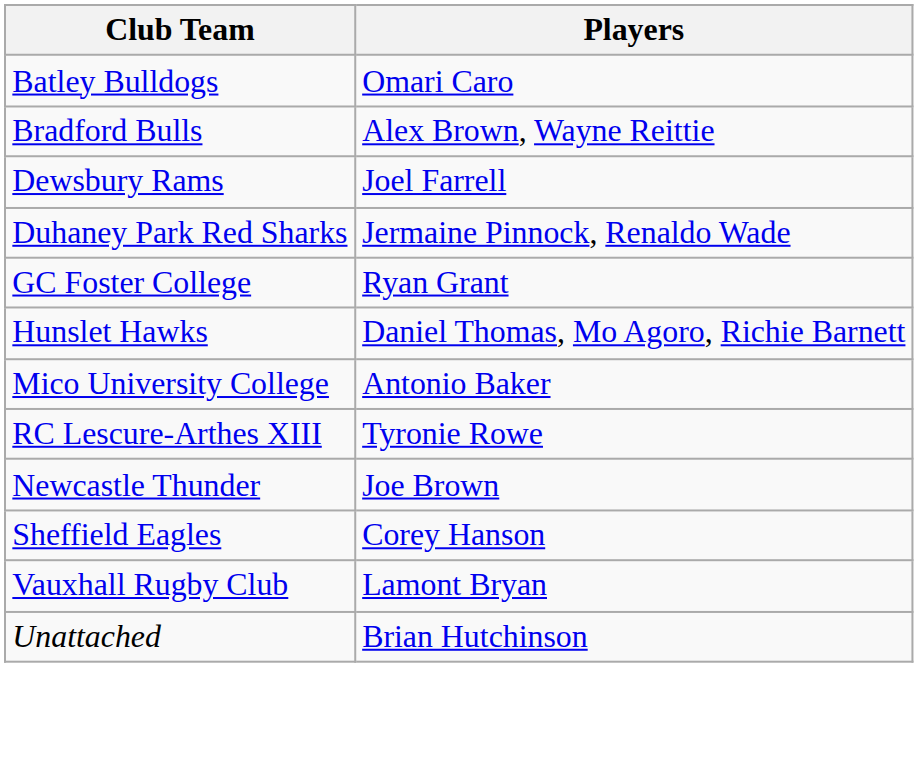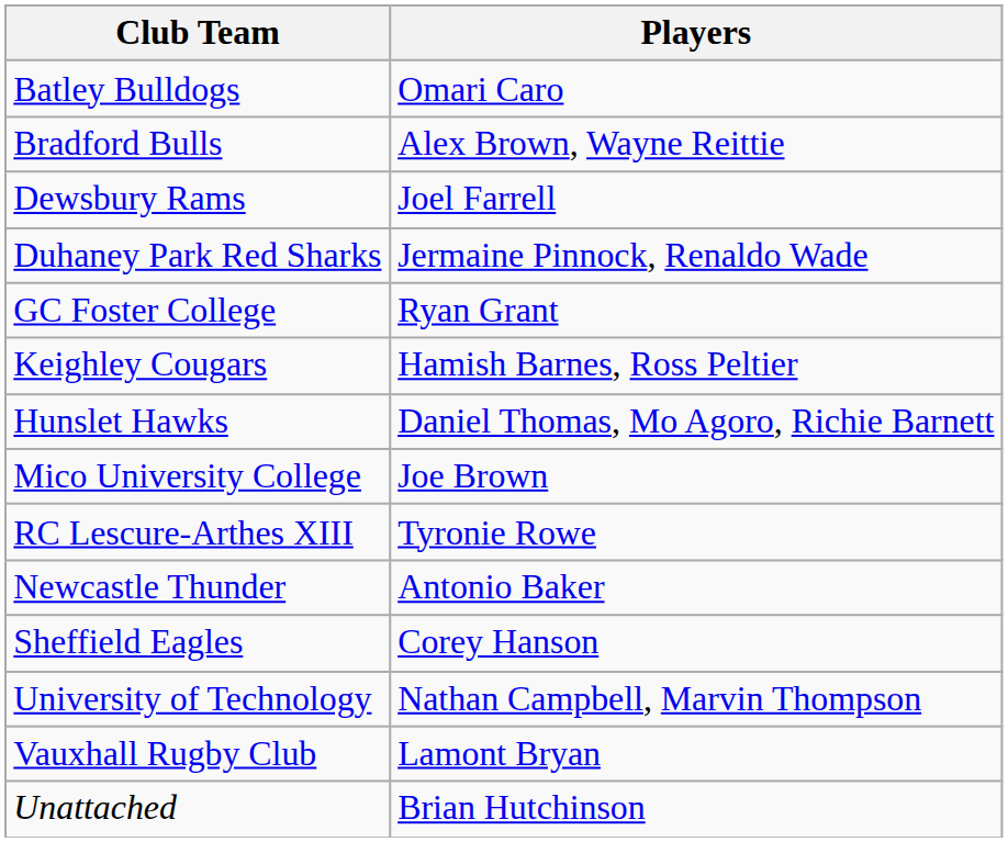 <table class="wikitable">
 <tr>
 <th>Club Team</th>
 <th>Players</th>
 </tr>
 <tr>
 <td> <a href='#'>Batley Bulldogs</a></td>
 <td> <a href='#'>Omari Caro</a></td>
 </tr>
 <tr>
 <td> <a href='#'>Bradford Bulls</a></td>
 <td> <a href='#'>Alex Brown</a>, <a href='#'>Wayne Reittie</a></td>
 </tr>
 <tr>
 <td> <a href='#'>Dewsbury Rams</a></td>
 <td> <a href='#'>Joel Farrell</a></td>
 </tr>
 <tr>
 <td> <a href='#'>Duhaney Park Red Sharks</a></td>
 <td><a href='#'>Jermaine Pinnock</a>, <a href='#'>Renaldo Wade</a></td>
 </tr>
 <tr>
 <td> <a href='#'>GC Foster College</a></td>
 <td><a href='#'>Ryan Grant</a></td>
 </tr>
 <tr>
+<td> <a href='#'>Keighley Cougars</a></td>
+<td> <a href='#'>Hamish Barnes</a>, <a href='#'>Ross Peltier</a></td>
+</tr>
+<tr>
 <td> <a href='#'>Hunslet Hawks</a></td>
 <td> <a href='#'>Daniel Thomas</a>, <a href='#'>Mo Agoro</a>, <a href='#'>Richie Barnett</a></td>
 </tr>
 <tr>
 <td> <a href='#'>Mico University College</a></td>
-<td><a href='#'>Antonio Baker</a></td>
+<td> <a href='#'>Joe Brown</a></td>
 </tr>
 <tr>
 <td> <a href='#'>RC Lescure-Arthes XIII</a></td>
 <td><a href='#'>Tyronie Rowe</a></td>
 </tr>
 <tr>
 <td> <a href='#'>Newcastle Thunder</a></td>
-<td> <a href='#'>Joe Brown</a></td>
+<td><a href='#'>Antonio Baker</a></td>
 </tr>
 <tr>
 <td> <a href='#'>Sheffield Eagles</a></td>
 <td> <a href='#'>Corey Hanson</a></td>
+</tr>
+<tr>
+<td> <a href='#'>University of Technology</a></td>
+<td><a href='#'>Nathan Campbell</a>, <a href='#'>Marvin Thompson</a></td>
 </tr>
 <tr>
 <td> <a href='#'>Vauxhall Rugby Club</a></td>
 <td><a href='#'>Lamont Bryan</a></td>
 </tr>
 <tr>
 <td><em>Unattached</em></td>
 <td><a href='#'>Brian Hutchinson</a></td>
 </tr>
 </table>
